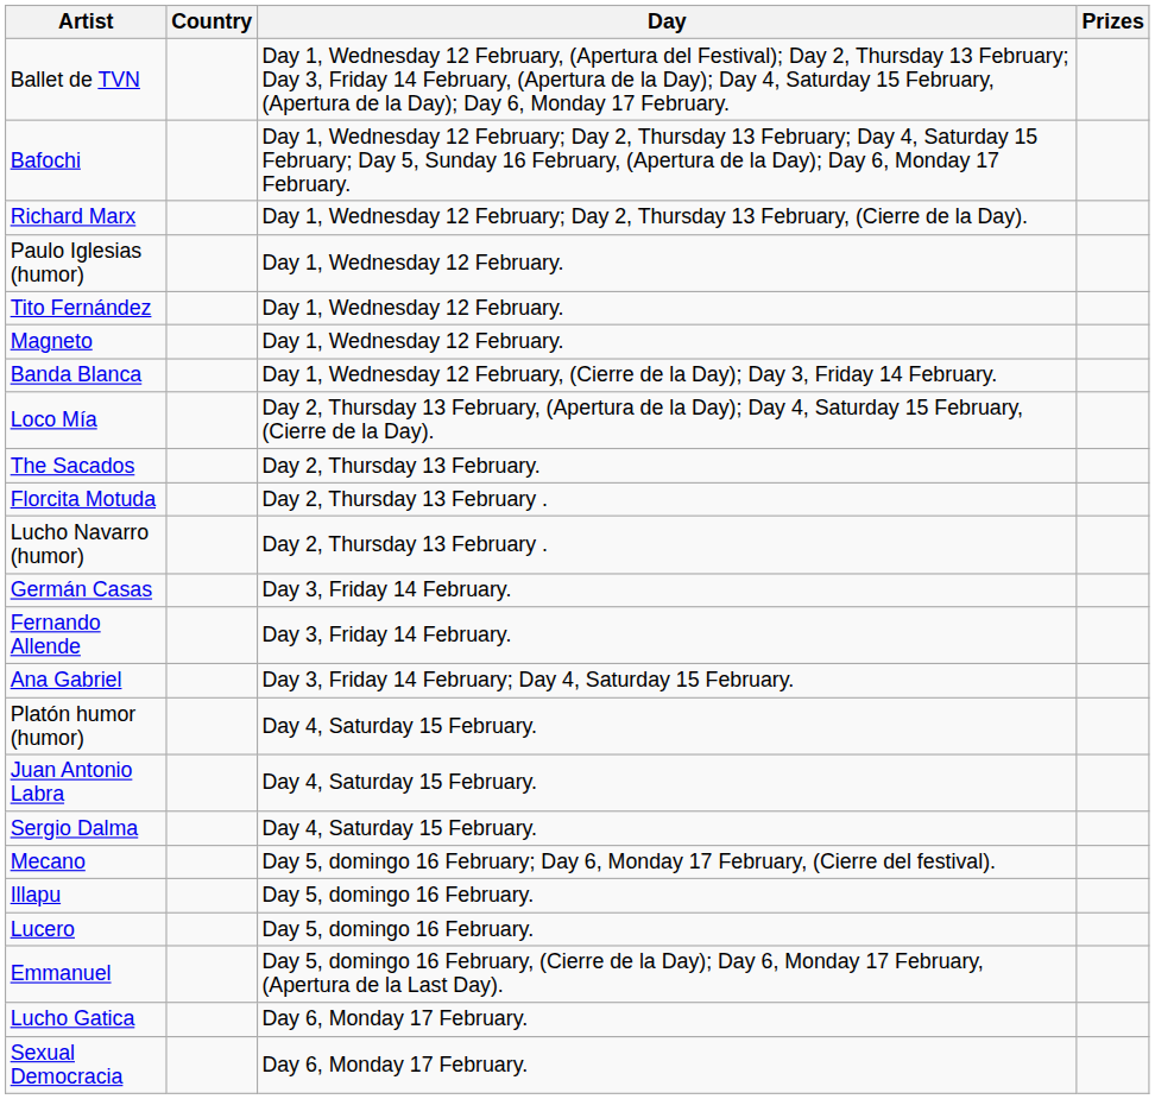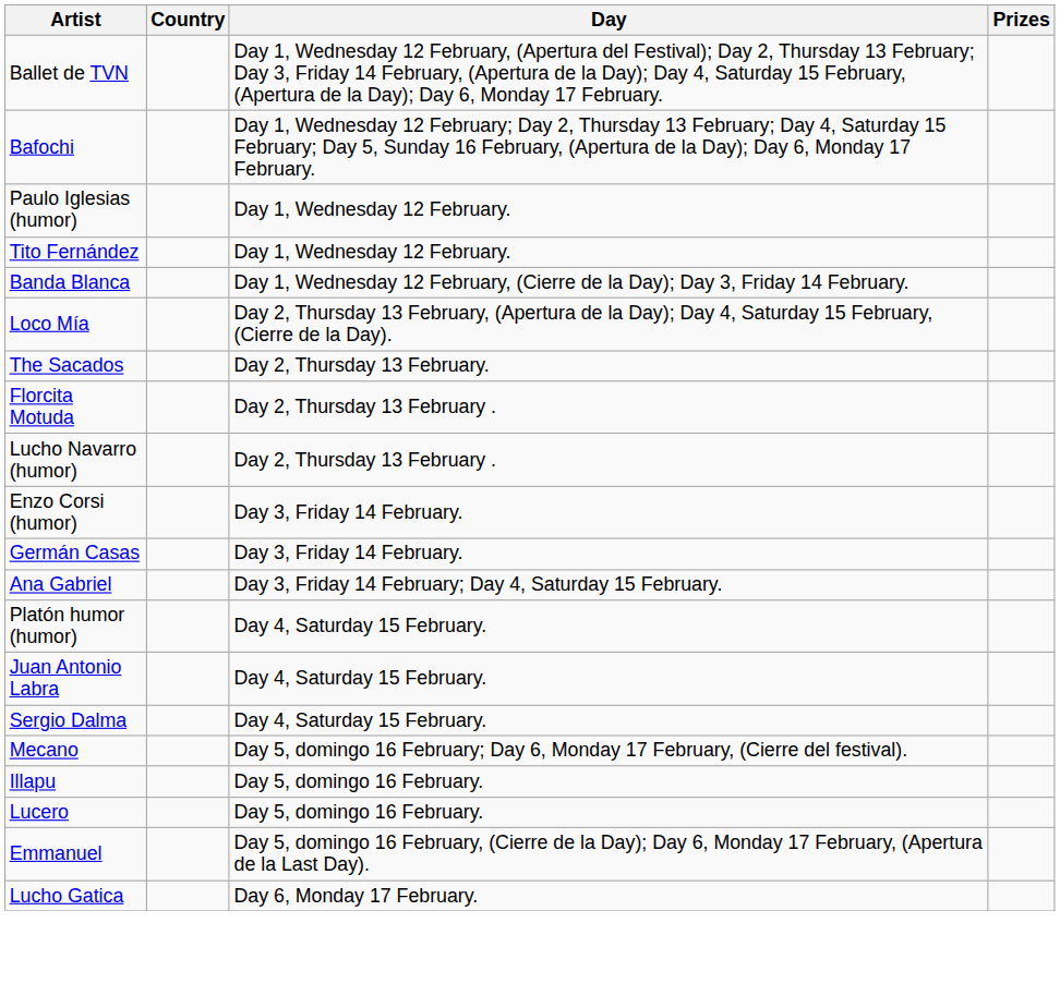 <table class="wikitable">
 <tr>
 <th>Artist</th>
 <th>Country</th>
 <th>Day</th>
 <th>Prizes</th>
 </tr>
 <tr>
 <td>Ballet de <a href='#'>TVN</a></td>
 <td></td>
 <td>Day 1, Wednesday 12 February, (Apertura del Festival); Day 2, Thursday 13 February; Day 3, Friday 14 February, (Apertura de la Day); Day 4, Saturday 15 February, (Apertura de la Day); Day 6, Monday 17 February.</td>
 <td></td>
 </tr>
 <tr>
 <td><a href='#'>Bafochi</a></td>
 <td></td>
 <td>Day 1, Wednesday 12 February; Day 2, Thursday 13 February; Day 4, Saturday 15 February; Day 5, Sunday 16 February, (Apertura de la Day); Day 6, Monday 17 February.</td>
 <td></td>
 </tr>
 <tr>
-<td><a href='#'>Richard Marx</a></td>
-<td></td>
-<td>Day 1, Wednesday 12 February; Day 2, Thursday 13 February, (Cierre de la Day).</td>
-<td></td>
-</tr>
-<tr>
 <td>Paulo Iglesias (humor)</td>
 <td></td>
 <td>Day 1, Wednesday 12 February.</td>
 <td></td>
 </tr>
 <tr>
 <td><a href='#'>Tito Fernández</a></td>
-<td></td>
-<td>Day 1, Wednesday 12 February.</td>
-<td></td>
-</tr>
-<tr>
-<td><a href='#'>Magneto</a></td>
 <td></td>
 <td>Day 1, Wednesday 12 February.</td>
 <td></td>
 </tr>
 <tr>
 <td><a href='#'>Banda Blanca</a></td>
 <td></td>
 <td>Day 1, Wednesday 12 February, (Cierre de la Day); Day 3, Friday 14 February.</td>
 <td></td>
 </tr>
 <tr>
 <td><a href='#'>Loco Mía</a></td>
 <td></td>
 <td>Day 2, Thursday 13 February, (Apertura de la Day); Day 4, Saturday 15 February, (Cierre de la Day).</td>
 <td></td>
 </tr>
 <tr>
 <td><a href='#'>The Sacados</a></td>
 <td></td>
 <td>Day 2, Thursday 13 February.</td>
 <td></td>
 </tr>
 <tr>
 <td><a href='#'>Florcita Motuda</a></td>
 <td></td>
 <td>Day 2, Thursday 13 February .</td>
 <td></td>
 </tr>
 <tr>
 <td>Lucho Navarro (humor)</td>
 <td></td>
 <td>Day 2,  Thursday 13 February .</td>
 <td></td>
 </tr>
 <tr>
-<td><a href='#'>Germán Casas</a></td>
+<td>Enzo Corsi (humor)</td>
 <td></td>
 <td>Day 3, Friday 14 February.</td>
 <td></td>
 </tr>
 <tr>
-<td><a href='#'>Fernando Allende</a></td>
+<td><a href='#'>Germán Casas</a></td>
 <td></td>
 <td>Day 3, Friday 14 February.</td>
 <td></td>
 </tr>
 <tr>
 <td><a href='#'>Ana Gabriel</a></td>
 <td></td>
 <td>Day 3, Friday 14 February; Day 4, Saturday 15 February.</td>
 <td></td>
 </tr>
 <tr>
 <td>Platón humor (humor)</td>
 <td></td>
 <td>Day 4, Saturday 15 February.</td>
 <td></td>
 </tr>
 <tr>
 <td><a href='#'>Juan Antonio Labra</a></td>
 <td></td>
 <td>Day 4, Saturday 15 February.</td>
 <td></td>
 </tr>
 <tr>
 <td><a href='#'>Sergio Dalma</a></td>
 <td></td>
 <td>Day 4, Saturday 15 February.</td>
 <td></td>
 </tr>
 <tr>
 <td><a href='#'>Mecano</a></td>
 <td></td>
 <td>Day 5, domingo 16 February; Day 6, Monday 17 February, (Cierre del festival).</td>
 <td></td>
 </tr>
 <tr>
 <td><a href='#'>Illapu</a></td>
 <td></td>
 <td>Day 5, domingo 16 February.</td>
 <td></td>
 </tr>
 <tr>
 <td><a href='#'>Lucero</a></td>
 <td></td>
 <td>Day 5, domingo 16 February.</td>
 <td></td>
 </tr>
 <tr>
 <td><a href='#'>Emmanuel</a></td>
 <td></td>
 <td>Day 5, domingo 16 February, (Cierre de la Day); Day 6, Monday 17 February, (Apertura de la Last Day).</td>
 <td></td>
 </tr>
 <tr>
 <td><a href='#'>Lucho Gatica</a></td>
 <td></td>
 <td>Day 6, Monday 17 February.</td>
 <td></td>
 </tr>
-<tr>
-<td><a href='#'>Sexual Democracia</a></td>
-<td></td>
-<td>Day 6, Monday 17 February.</td>
-<td></td>
-</tr>
 </table>
